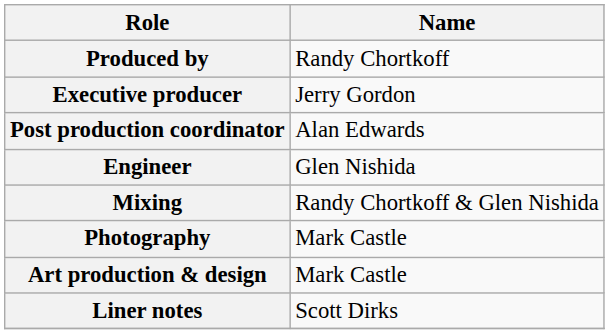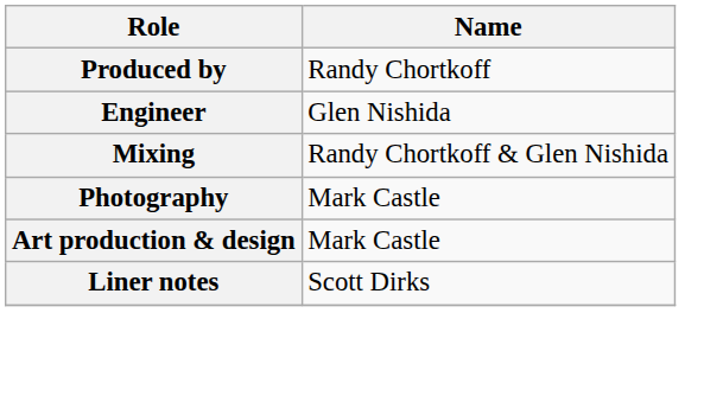 <table class="wikitable plainrowheaders sortable">
 <tr>
 <th scope="col">Role</th>
 <th scope="col" class="unsortable">Name</th>
 </tr>
 <tr>
 <th scope="row">Produced by</th>
 <td>Randy Chortkoff</td>
-</tr>
-<tr>
-<th scope="row">Executive producer</th>
-<td>Jerry Gordon</td>
-</tr>
-<tr>
-<th scope="row">Post production coordinator</th>
-<td>Alan Edwards</td>
 </tr>
 <tr>
 <th scope="row">Engineer</th>
 <td>Glen Nishida</td>
 </tr>
 <tr>
 <th scope="row">Mixing</th>
 <td>Randy Chortkoff & Glen Nishida</td>
 </tr>
 <tr>
 <th scope="row">Photography</th>
 <td>Mark Castle</td>
 </tr>
 <tr>
 <th scope="row">Art production & design</th>
 <td>Mark Castle</td>
 </tr>
 <tr>
 <th scope="row">Liner notes</th>
 <td>Scott Dirks  </td>
 </tr>
 <tr>
 </tr>
 </table>
